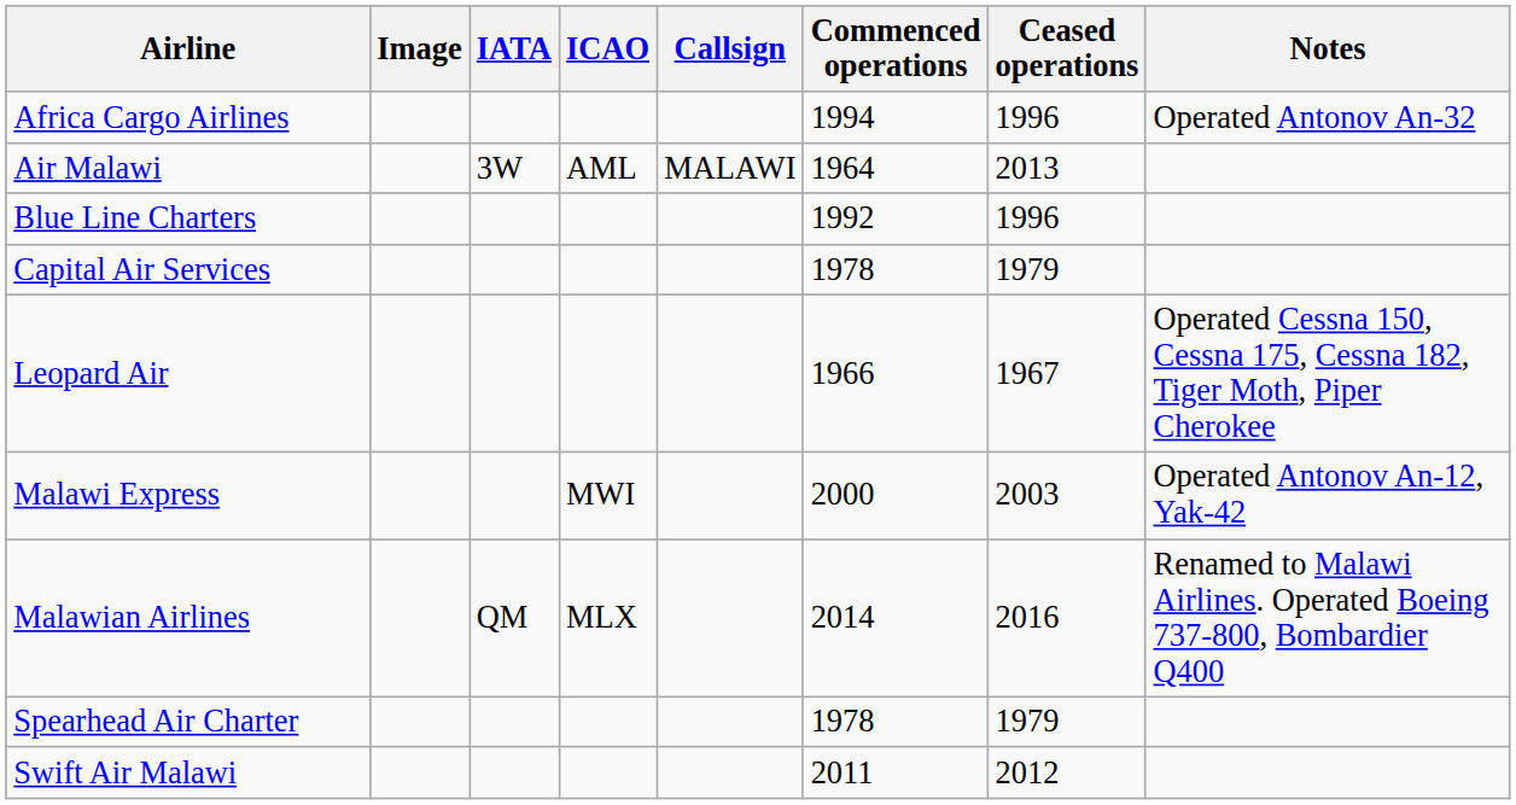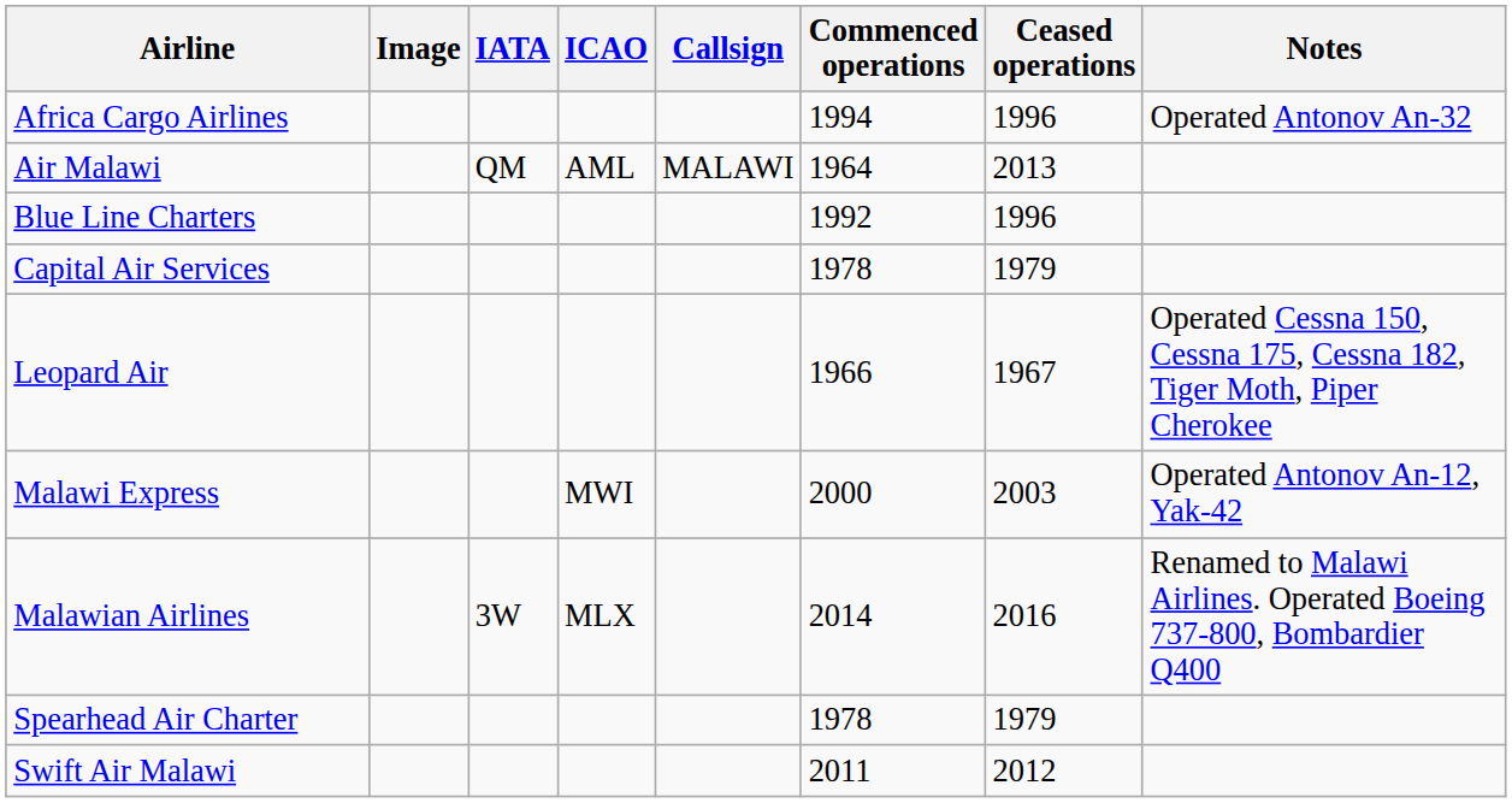 <table class="wikitable sortable" style="border-collapse:collapse; margin:auto;" border="1" cellpadding="3">
 <tr valign="middle">
 <th style="width:175px;">Airline</th>
 <th>Image</th>
 <th><a href='#'>IATA</a></th>
 <th><a href='#'>ICAO</a></th>
 <th><a href='#'>Callsign</a></th>
 <th>Commenced<br>operations</th>
 <th>Ceased<br>operations</th>
 <th style="width:175px;">Notes</th>
 </tr>
 <tr>
 <td><a href='#'>Africa Cargo Airlines</a></td>
 <td></td>
 <td></td>
 <td></td>
 <td></td>
 <td>1994</td>
 <td>1996</td>
 <td>Operated <a href='#'>Antonov An-32</a></td>
 </tr>
 <tr>
 <td><a href='#'>Air Malawi</a></td>
 <td></td>
-<td>3W</td>
+<td>QM</td>
 <td>AML</td>
 <td>MALAWI</td>
 <td>1964</td>
 <td>2013</td>
 <td></td>
 </tr>
 <tr>
 <td><a href='#'>Blue Line Charters</a></td>
 <td></td>
 <td></td>
 <td></td>
 <td></td>
 <td>1992</td>
 <td>1996</td>
 <td></td>
 </tr>
 <tr>
 <td><a href='#'>Capital Air Services</a></td>
 <td></td>
 <td></td>
 <td></td>
 <td></td>
 <td>1978</td>
 <td>1979</td>
 <td></td>
 </tr>
 <tr>
 <td><a href='#'>Leopard Air</a></td>
 <td></td>
 <td></td>
 <td></td>
 <td></td>
 <td>1966</td>
 <td>1967</td>
 <td>Operated <a href='#'>Cessna 150</a>, <a href='#'>Cessna 175</a>, <a href='#'>Cessna 182</a>, <a href='#'>Tiger Moth</a>, <a href='#'>Piper Cherokee</a></td>
 </tr>
 <tr>
 <td><a href='#'>Malawi Express</a></td>
 <td></td>
 <td></td>
 <td>MWI</td>
 <td></td>
 <td>2000</td>
 <td>2003</td>
 <td>Operated <a href='#'>Antonov An-12</a>, <a href='#'>Yak-42</a></td>
 </tr>
 <tr>
 <td><a href='#'>Malawian Airlines</a></td>
 <td></td>
-<td>QM</td>
+<td>3W</td>
 <td>MLX</td>
 <td></td>
 <td>2014</td>
 <td>2016</td>
 <td>Renamed to <a href='#'>Malawi Airlines</a>. Operated <a href='#'>Boeing 737-800</a>, <a href='#'>Bombardier Q400</a></td>
 </tr>
 <tr>
 <td><a href='#'>Spearhead Air Charter</a></td>
 <td></td>
 <td></td>
 <td></td>
 <td></td>
 <td>1978</td>
 <td>1979</td>
 <td></td>
 </tr>
 <tr>
 <td><a href='#'>Swift Air Malawi</a></td>
 <td></td>
 <td></td>
 <td></td>
 <td></td>
 <td>2011</td>
 <td>2012</td>
 <td></td>
 </tr>
 </table>
